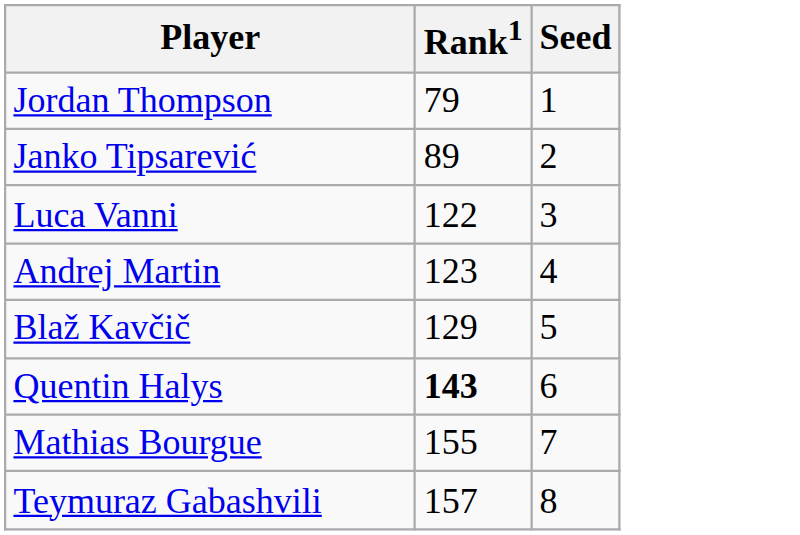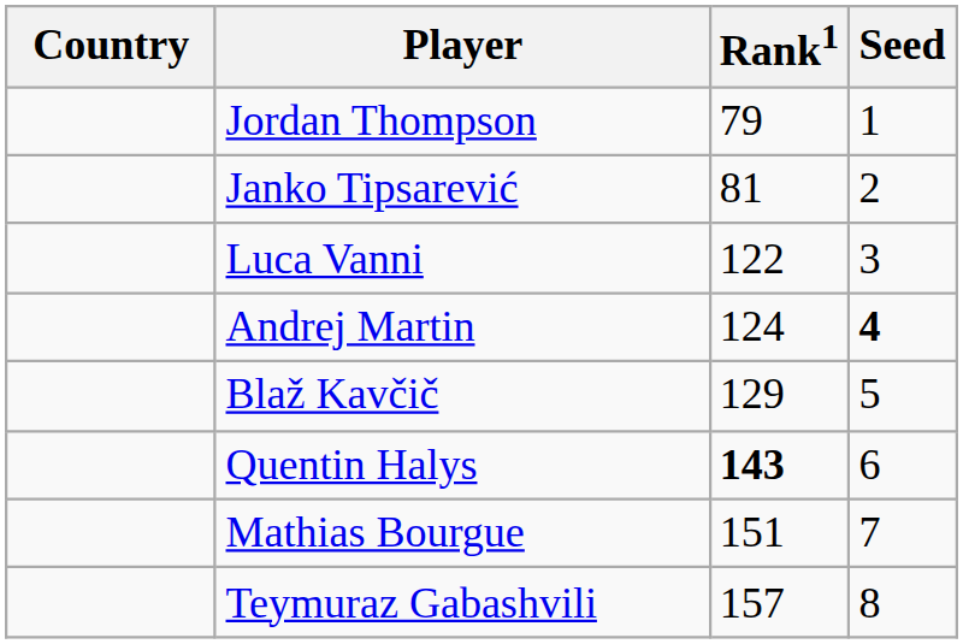 <table class="sortable wikitable">
 <tr>
+<th width="70">Country</th>
 <th width="175">Player</th>
 <th>Rank<sup>1</sup></th>
 <th>Seed</th>
 </tr>
 <tr>
+<td></td>
 <td><a href='#'>Jordan Thompson</a></td>
 <td>79</td>
 <td>1</td>
 </tr>
 <tr>
+<td></td>
 <td><a href='#'>Janko Tipsarević</a></td>
-<td>89</td>
+<td>81</td>
 <td>2</td>
 </tr>
 <tr>
+<td></td>
 <td><a href='#'>Luca Vanni</a></td>
 <td>122</td>
 <td>3</td>
 </tr>
 <tr>
+<td></td>
 <td><a href='#'>Andrej Martin</a></td>
-<td>123</td>
-<td>4</td>
+<td>124</td>
+<td><strong>4</strong></td>
 </tr>
 <tr>
+<td></td>
 <td><a href='#'>Blaž Kavčič</a></td>
 <td>129</td>
 <td>5</td>
 </tr>
 <tr>
+<td></td>
 <td><a href='#'>Quentin Halys</a></td>
 <td><strong>143</strong></td>
 <td>6</td>
 </tr>
 <tr>
+<td></td>
 <td><a href='#'>Mathias Bourgue</a></td>
-<td>155</td>
+<td>151</td>
 <td>7</td>
 </tr>
 <tr>
+<td></td>
 <td><a href='#'>Teymuraz Gabashvili</a></td>
 <td>157</td>
 <td>8</td>
 </tr>
 </table>
